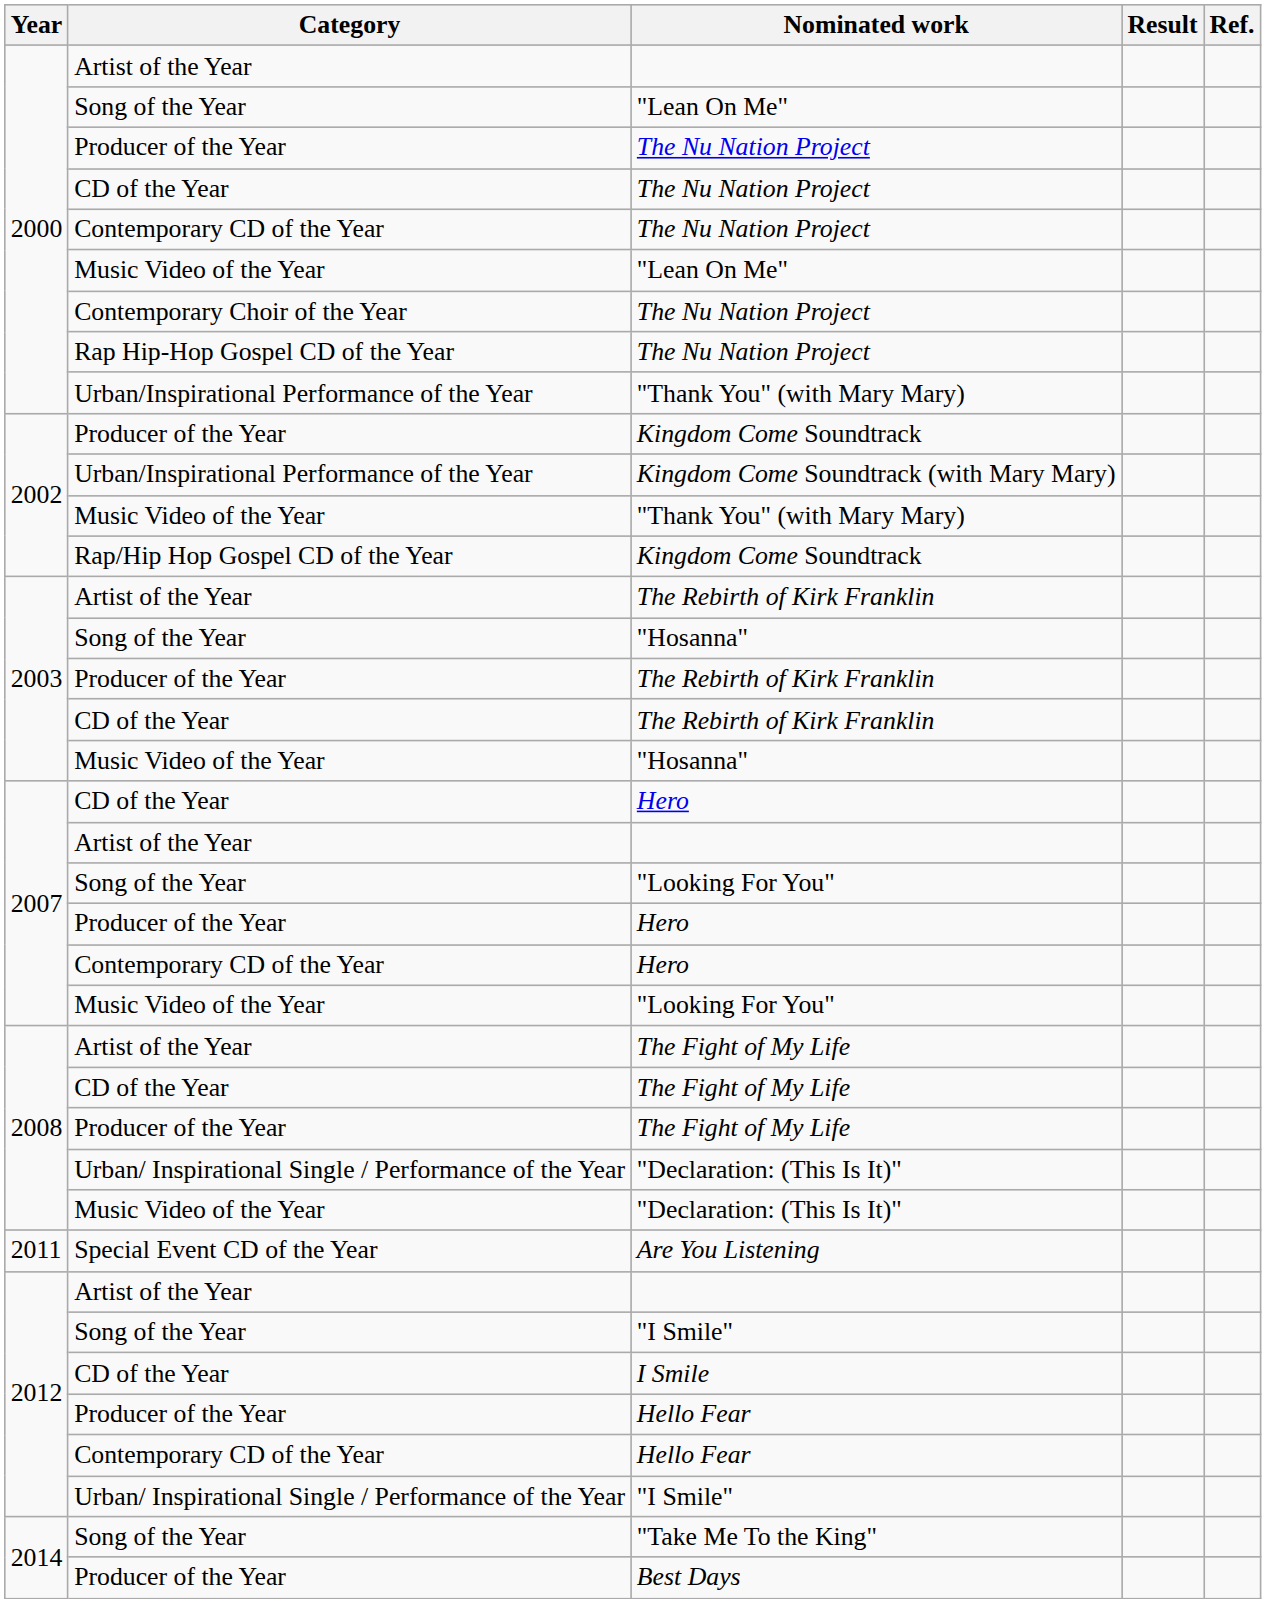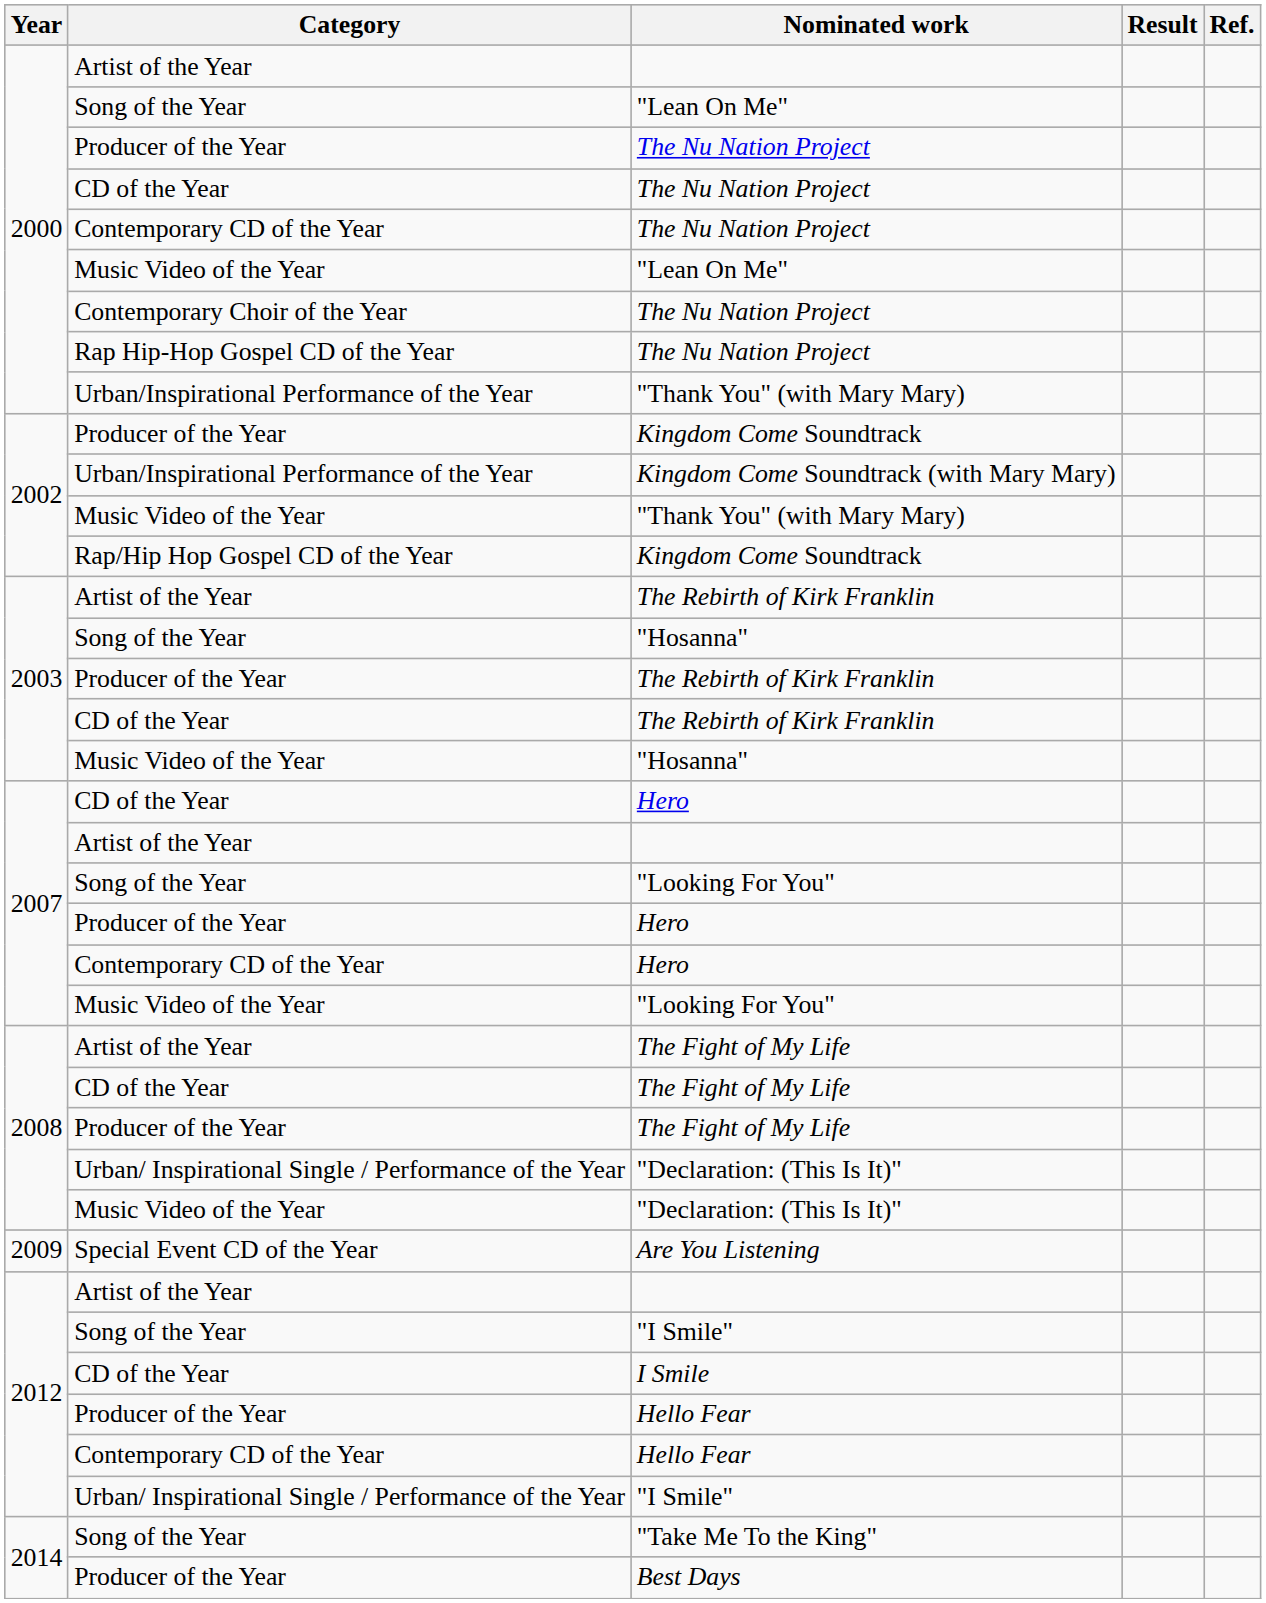 <table class="wikitable sortable">
 <tr>
 <th>Year</th>
 <th>Category</th>
 <th>Nominated work</th>
 <th>Result</th>
 <th class="unsortable">Ref.</th>
 </tr>
 <tr>
 <td rowspan=9>2000</td>
 <td>Artist of the Year</td>
 <td></td>
 <td></td>
 <td></td>
 </tr>
 <tr>
 <td>Song of the Year</td>
 <td>"Lean On Me"</td>
 <td></td>
 <td></td>
 </tr>
 <tr>
 <td>Producer of the Year</td>
 <td><em><a href='#'>The Nu Nation Project</a></em></td>
 <td></td>
 <td></td>
 </tr>
 <tr>
 <td>CD of the Year</td>
 <td><em>The Nu Nation Project</em></td>
 <td></td>
 <td></td>
 </tr>
 <tr>
 <td>Contemporary CD of the Year</td>
 <td><em>The Nu Nation Project</em></td>
 <td></td>
 <td></td>
 </tr>
 <tr>
 <td>Music Video of the Year</td>
 <td>"Lean On Me"</td>
 <td></td>
 <td></td>
 </tr>
 <tr>
 <td>Contemporary Choir of the Year</td>
 <td><em>The Nu Nation Project</em></td>
 <td></td>
 <td></td>
 </tr>
 <tr>
 <td>Rap Hip-Hop Gospel CD of the Year</td>
 <td><em>The Nu Nation Project</em></td>
 <td></td>
 <td></td>
 </tr>
 <tr>
 <td>Urban/Inspirational Performance of the Year</td>
 <td>"Thank You" (with Mary Mary)</td>
 <td></td>
 <td></td>
 </tr>
 <tr>
 <td rowspan=4>2002</td>
 <td>Producer of the Year</td>
 <td><em>Kingdom Come</em> Soundtrack</td>
 <td></td>
 <td></td>
 </tr>
 <tr>
 <td>Urban/Inspirational Performance of the Year</td>
 <td><em>Kingdom Come</em> Soundtrack (with Mary Mary)</td>
 <td></td>
 <td></td>
 </tr>
 <tr>
 <td>Music Video of the Year</td>
 <td>"Thank You" (with Mary Mary)</td>
 <td></td>
 <td></td>
 </tr>
 <tr>
 <td>Rap/Hip Hop Gospel CD of the Year</td>
 <td><em>Kingdom Come</em> Soundtrack</td>
 <td></td>
 <td></td>
 </tr>
 <tr>
 <td rowspan=5>2003</td>
 <td>Artist of the Year</td>
 <td><em>The Rebirth of Kirk Franklin</em></td>
 <td></td>
 <td></td>
 </tr>
 <tr>
 <td>Song of the Year</td>
 <td>"Hosanna"</td>
 <td></td>
 <td></td>
 </tr>
 <tr>
 <td>Producer of the Year</td>
 <td><em>The Rebirth of Kirk Franklin</em></td>
 <td></td>
 <td></td>
 </tr>
 <tr>
 <td>CD of the Year</td>
 <td><em>The Rebirth of Kirk Franklin</em></td>
 <td></td>
 <td></td>
 </tr>
 <tr>
 <td>Music Video of the Year</td>
 <td>"Hosanna"</td>
 <td></td>
 <td></td>
 </tr>
 <tr>
 <td rowspan=6>2007</td>
 <td>CD of the Year</td>
 <td><em><a href='#'>Hero</a></em></td>
 <td></td>
 <td></td>
 </tr>
 <tr>
 <td>Artist of the Year</td>
 <td></td>
 <td></td>
 <td></td>
 </tr>
 <tr>
 <td>Song of the Year</td>
 <td>"Looking For You"</td>
 <td></td>
 <td></td>
 </tr>
 <tr>
 <td>Producer of the Year</td>
 <td><em>Hero</em></td>
 <td></td>
 <td></td>
 </tr>
 <tr>
 <td>Contemporary CD of the Year</td>
 <td><em>Hero</em></td>
 <td></td>
 <td></td>
 </tr>
 <tr>
 <td>Music Video of the Year</td>
 <td>"Looking For You"</td>
 <td></td>
 <td></td>
 </tr>
 <tr>
 <td rowspan=5>2008</td>
 <td>Artist of the Year</td>
 <td><em>The Fight of My Life</em></td>
 <td></td>
 <td></td>
 </tr>
 <tr>
 <td>CD of the Year</td>
 <td><em>The Fight of My Life</em></td>
 <td></td>
 <td></td>
 </tr>
 <tr>
 <td>Producer of the Year</td>
 <td><em>The Fight of My Life</em></td>
 <td></td>
 <td></td>
 </tr>
 <tr>
 <td>Urban/ Inspirational Single / Performance of the Year</td>
 <td>"Declaration: (This Is It)"</td>
 <td></td>
 <td></td>
 </tr>
 <tr>
 <td>Music Video of the Year</td>
 <td>"Declaration: (This Is It)"</td>
 <td></td>
 <td></td>
 </tr>
 <tr>
-<td>2011</td>
+<td>2009</td>
 <td>Special Event CD of the Year</td>
 <td><em>Are You Listening</em></td>
 <td></td>
 <td></td>
 </tr>
 <tr>
 <td rowspan=6>2012</td>
 <td>Artist of the Year</td>
 <td></td>
 <td></td>
 <td></td>
 </tr>
 <tr>
 <td>Song of the Year</td>
 <td>"I Smile"</td>
 <td></td>
 <td></td>
 </tr>
 <tr>
 <td>CD of the Year</td>
 <td><em>I Smile</em></td>
 <td></td>
 <td></td>
 </tr>
 <tr>
 <td>Producer of the Year</td>
 <td><em>Hello Fear</em></td>
 <td></td>
 <td></td>
 </tr>
 <tr>
 <td>Contemporary CD of the Year</td>
 <td><em>Hello Fear</em></td>
 <td></td>
 <td></td>
 </tr>
 <tr>
 <td>Urban/ Inspirational Single / Performance of the Year</td>
 <td>"I Smile"</td>
 <td></td>
 <td></td>
 </tr>
 <tr>
 <td rowspan=2>2014</td>
 <td>Song of the Year</td>
 <td>"Take Me To the King"</td>
 <td></td>
 <td></td>
 </tr>
 <tr>
 <td>Producer of the Year</td>
 <td><em>Best Days</em></td>
 <td></td>
 <td></td>
 </tr>
 </table>
